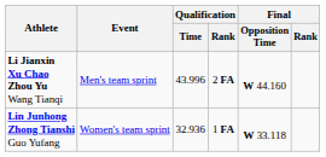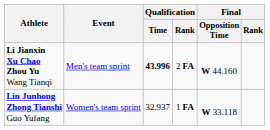 <table class=wikitable style=font-size:90%;text-align:center>
 <tr>
 <th rowspan="2">Athlete</th>
 <th rowspan="2">Event</th>
 <th colspan=2>Qualification</th>
 <th colspan=2>Final</th>
 </tr>
 <tr style="font-size:95%">
 <th>Time</th>
 <th>Rank</th>
 <th>Opposition<br>Time</th>
 <th>Rank</th>
 </tr>
 <tr>
 <td align=left><strong>Li Jianxin<br><a href='#'>Xu Chao</a><br>Zhou Yu</strong><br>Wang Tianqi</td>
 <td align=left><a href='#'>Men's team sprint</a></td>
-<td>43.996</td>
+<td><strong>43.996</strong></td>
 <td>2 <strong>FA</strong></td>
 <td><br><strong>W</strong> 44.160</td>
 <td></td>
 </tr>
 <tr>
 <td align=left><strong><a href='#'>Lin Junhong</a><br><a href='#'>Zhong Tianshi</a></strong><br>Guo Yufang</td>
 <td align=left><a href='#'>Women's team sprint</a></td>
-<td>32.936</td>
+<td>32.937</td>
 <td>1 <strong>FA</strong></td>
 <td><br><strong>W</strong> 33.118</td>
 <td></td>
 </tr>
 </table>
